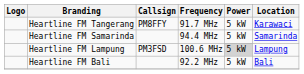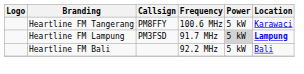 <table class="wikitable">
 <tr>
 <th>Logo</th>
 <th>Branding</th>
 <th>Callsign</th>
 <th>Frequency</th>
 <th>Power</th>
 <th>Location</th>
 </tr>
 <tr>
 <td></td>
 <td>Heartline FM Tangerang</td>
 <td>PM8FFY</td>
-<td>91.7 MHz</td>
+<td>100.6 MHz</td>
 <td>5 kW</td>
 <td><a href='#'>Karawaci</a></td>
 </tr>
 <tr>
 <td></td>
-<td>Heartline FM Samarinda</td>
-<td></td>
-<td>94.4 MHz</td>
-<td>5 kW</td>
-<td><a href='#'>Samarinda</a></td>
-</tr>
-<tr>
-<td></td>
 <td>Heartline FM Lampung</td>
 <td>PM3FSD</td>
-<td>100.6 MHz</td>
+<td>91.7 MHz</td>
 <td style="background: lightgrey;">5 kW</td>
-<td><a href='#'>Lampung</a></td>
+<td><strong><a href='#'>Lampung</a></strong></td>
 </tr>
 <tr>
 <td></td>
 <td>Heartline FM Bali</td>
 <td></td>
 <td>92.2 MHz</td>
 <td>5 kW</td>
 <td><a href='#'>Bali</a></td>
 </tr>
 <tr>
 </tr>
 </table>
